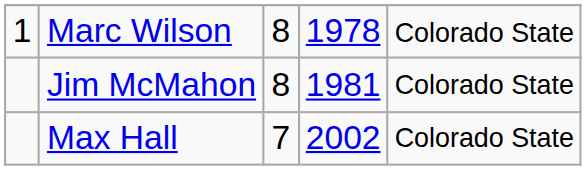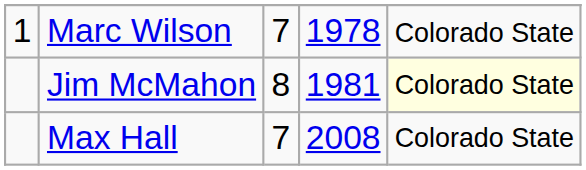 <table class="wikitable">
 <tr>
 </tr>
 <tr>
 <td>1</td>
 <td><a href='#'>Marc Wilson</a></td>
-<td>8</td>
+<td>7</td>
 <td><a href='#'>1978</a></td>
 <td style="font-size:80%;">Colorado State</td>
 </tr>
 <tr>
 <td></td>
 <td><a href='#'>Jim McMahon</a></td>
 <td>8</td>
 <td><a href='#'>1981</a></td>
-<td style="font-size:80%;">Colorado State</td>
+<td style="background: lightyellow; font-size:80%;">Colorado State</td>
 </tr>
 <tr>
 <td></td>
 <td><a href='#'>Max Hall</a></td>
 <td>7</td>
-<td><a href='#'>2002</a></td>
+<td><a href='#'>2008</a></td>
 <td style="font-size:80%;">Colorado State</td>
 </tr>
 </table>
